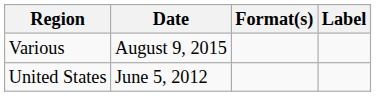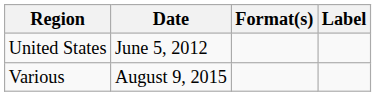 <table class="wikitable">
 <tr>
 <th>Region</th>
 <th>Date</th>
 <th>Format(s)</th>
 <th>Label</th>
 </tr>
 <tr>
+<td>United States</td>
+<td>June 5, 2012</td>
+<td></td>
+<td></td>
+</tr>
+<tr>
 <td>Various</td>
 <td>August 9, 2015</td>
 <td></td>
 <td></td>
 </tr>
-<tr>
-<td>United States</td>
-<td>June 5, 2012</td>
-<td></td>
-<td></td>
-</tr>
 </table>
